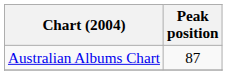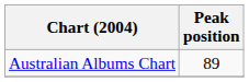 <table class="wikitable sortable">
 <tr>
 <th>Chart (2004)</th>
 <th>Peak<br>position</th>
 </tr>
 <tr>
 <td><a href='#'>Australian Albums Chart</a></td>
-<td align="center">87</td>
+<td align="center">89</td>
 </tr>
 <tr>
 </tr>
 <tr>
 </tr>
 </table>
